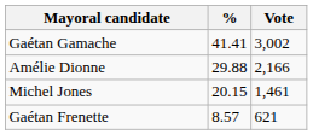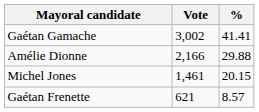 <table class="wikitable">
 <tr>
 <th bgcolor="#DDDDFF" width="200px">Mayoral candidate</th>
+<th bgcolor="#DDDDFF" width="50px">Vote</th>
 <th bgcolor="#DDDDFF" width="30px">%</th>
-<th bgcolor="#DDDDFF" width="50px">Vote</th>
 </tr>
 <tr>
 <td>Gaétan Gamache</td>
+<td>3,002</td>
 <td>41.41</td>
-<td>3,002</td>
 </tr>
 <tr>
 <td>Amélie Dionne</td>
+<td>2,166</td>
 <td>29.88</td>
-<td>2,166</td>
 </tr>
 <tr>
 <td>Michel Jones</td>
+<td>1,461</td>
 <td>20.15</td>
-<td>1,461</td>
 </tr>
 <tr>
 <td>Gaétan Frenette</td>
+<td>621</td>
 <td>8.57</td>
-<td>621</td>
 </tr>
 </table>
